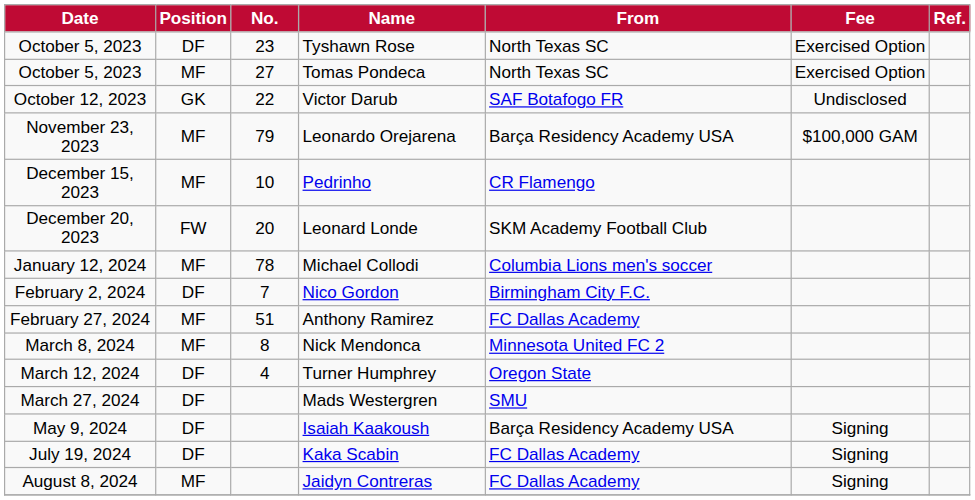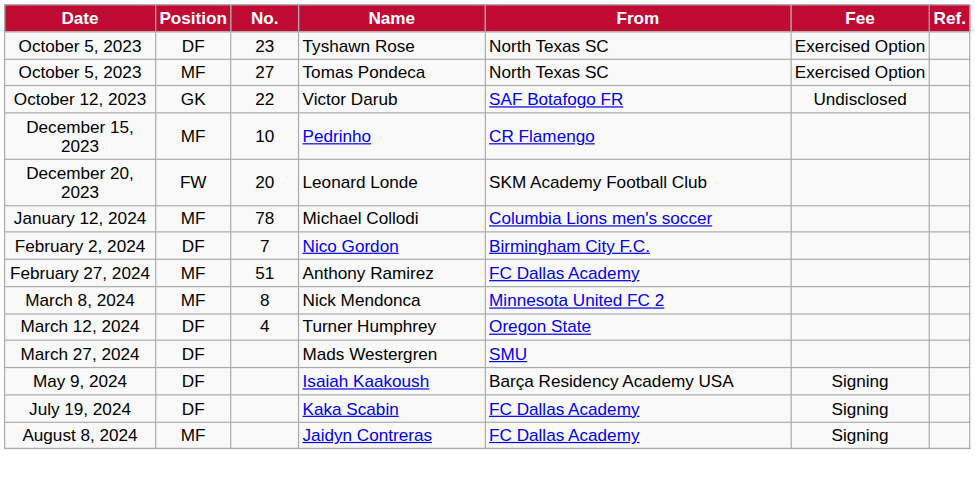 <table class="wikitable" style="text-align:center; font-size:90%; ">
 <tr>
 <th style="background:#BF0A34; color:#FFFFFF; width:120px;">Date</th>
 <th style="background:#BF0A34; color:#FFFFFF; width:50px;">Position</th>
 <th style="background:#BF0A34; color:#FFFFFF; width:50px;">No.</th>
 <th style="background:#BF0A34; color:#FFFFFF; width:150px;">Name</th>
 <th style="background:#BF0A34; color:#FFFFFF; width:250px;">From</th>
 <th style="background:#BF0A34; color:#FFFFFF; width:110px;">Fee</th>
 <th style="background:#BF0A34; color:#FFFFFF; width:25px;">Ref.</th>
 </tr>
 <tr>
 <td>October 5, 2023</td>
 <td>DF</td>
 <td>23</td>
 <td align="left"> Tyshawn Rose</td>
 <td align="left"> North Texas SC</td>
 <td>Exercised Option</td>
 <td></td>
 </tr>
 <tr>
 <td>October 5, 2023</td>
 <td>MF</td>
 <td>27</td>
 <td align="left"> Tomas Pondeca</td>
 <td align="left"> North Texas SC</td>
 <td>Exercised Option</td>
 <td></td>
 </tr>
 <tr>
 <td>October 12, 2023</td>
 <td>GK</td>
 <td>22</td>
 <td align="left"> Victor Darub</td>
 <td align="left"> <a href='#'>SAF Botafogo FR</a></td>
 <td>Undisclosed</td>
-<td></td>
-</tr>
-<tr>
-<td>November 23, 2023</td>
-<td>MF</td>
-<td>79</td>
-<td align="left"> Leonardo Orejarena</td>
-<td align="left"> Barça Residency Academy USA</td>
-<td>$100,000 GAM</td>
 <td></td>
 </tr>
 <tr>
 <td>December 15, 2023</td>
 <td>MF</td>
 <td>10</td>
 <td align="left"> <a href='#'>Pedrinho</a></td>
 <td align="left"> <a href='#'>CR Flamengo</a></td>
 <td></td>
 <td></td>
 </tr>
 <tr>
 <td>December 20, 2023</td>
 <td>FW</td>
 <td>20</td>
 <td align="left"> Leonard Londe</td>
 <td align="left"> SKM Academy Football Club</td>
 <td></td>
 <td></td>
 </tr>
 <tr>
 <td>January 12, 2024</td>
 <td>MF</td>
 <td>78</td>
 <td align="left"> Michael Collodi</td>
 <td align="left"> <a href='#'>Columbia Lions men's soccer</a></td>
 <td></td>
 <td></td>
 </tr>
 <tr>
 <td>February 2, 2024</td>
 <td>DF</td>
 <td>7</td>
 <td align="left"> <a href='#'>Nico Gordon</a></td>
 <td align="left"> <a href='#'>Birmingham City F.C.</a></td>
 <td></td>
 <td></td>
 </tr>
 <tr>
 <td>February 27, 2024</td>
 <td>MF</td>
 <td>51</td>
 <td align="left"> Anthony Ramirez</td>
 <td align="left"> <a href='#'>FC Dallas Academy</a></td>
 <td></td>
 <td></td>
 </tr>
 <tr>
 <td>March 8, 2024</td>
 <td>MF</td>
 <td>8</td>
 <td align="left"> Nick Mendonca</td>
 <td align="left"> <a href='#'>Minnesota United FC 2</a></td>
 <td></td>
 <td></td>
 </tr>
 <tr>
 <td>March 12, 2024</td>
 <td>DF</td>
 <td>4</td>
 <td align="left"> Turner Humphrey</td>
 <td align="left"> <a href='#'>Oregon State</a></td>
 <td></td>
 <td></td>
 </tr>
 <tr>
 <td>March 27, 2024</td>
 <td>DF</td>
 <td></td>
 <td align="left"> Mads Westergren</td>
 <td align="left"> <a href='#'>SMU</a></td>
 <td></td>
 <td></td>
 </tr>
 <tr>
 <td>May 9, 2024</td>
 <td>DF</td>
 <td></td>
 <td align="left"> <a href='#'>Isaiah Kaakoush</a></td>
 <td align="left"> Barça Residency Academy USA</td>
 <td>Signing</td>
 <td></td>
 </tr>
 <tr>
 <td>July 19, 2024</td>
 <td>DF</td>
 <td></td>
 <td align="left"> <a href='#'>Kaka Scabin</a></td>
 <td align="left"> <a href='#'> FC Dallas Academy</a></td>
 <td>Signing</td>
 <td></td>
 </tr>
 <tr>
 <td>August 8, 2024</td>
 <td>MF</td>
 <td></td>
 <td align="left"> <a href='#'>Jaidyn Contreras</a></td>
 <td align="left"> <a href='#'> FC Dallas Academy</a></td>
 <td>Signing</td>
 <td></td>
 </tr>
 <tr>
 </tr>
 </table>
